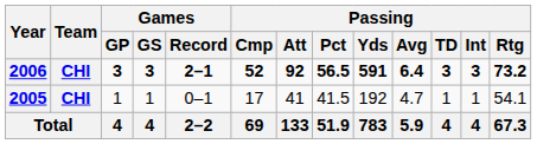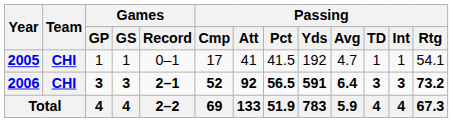 <table class="wikitable" style="text-align:center;">
 <tr>
 <th rowspan="2">Year</th>
 <th rowspan="2">Team</th>
 <th colspan="3">Games</th>
 <th colspan="8">Passing</th>
 </tr>
 <tr>
 <th>GP</th>
 <th>GS</th>
 <th>Record</th>
 <th>Cmp</th>
 <th>Att</th>
 <th>Pct</th>
 <th>Yds</th>
 <th>Avg</th>
 <th>TD</th>
 <th>Int</th>
 <th>Rtg</th>
 </tr>
 <tr>
+<th><a href='#'>2005</a></th>
+<th><a href='#'>CHI</a></th>
+<td>1</td>
+<td>1</td>
+<td>0–1</td>
+<td>17</td>
+<td>41</td>
+<td>41.5</td>
+<td>192</td>
+<td>4.7</td>
+<td>1</td>
+<td>1</td>
+<td>54.1</td>
+</tr>
+<tr>
 <th><a href='#'>2006</a></th>
 <th><a href='#'>CHI</a></th>
 <td><strong>3</strong></td>
 <td><strong>3</strong></td>
 <td><strong>2–1</strong></td>
 <td><strong>52</strong></td>
 <td><strong>92</strong></td>
 <td><strong>56.5</strong></td>
 <td><strong>591</strong></td>
 <td><strong>6.4</strong></td>
 <td><strong>3</strong></td>
 <td><strong>3</strong></td>
 <td><strong>73.2</strong></td>
-</tr>
-<tr>
-<th><a href='#'>2005</a></th>
-<th><a href='#'>CHI</a></th>
-<td>1</td>
-<td>1</td>
-<td>0–1</td>
-<td>17</td>
-<td>41</td>
-<td>41.5</td>
-<td>192</td>
-<td>4.7</td>
-<td>1</td>
-<td>1</td>
-<td>54.1</td>
 </tr>
 <tr>
 <th colspan="2">Total</th>
 <th>4</th>
 <th>4</th>
 <th>2–2</th>
 <th>69</th>
 <th>133</th>
 <th>51.9</th>
 <th>783</th>
 <th>5.9</th>
 <th>4</th>
 <th>4</th>
 <th>67.3</th>
 </tr>
 </table>
